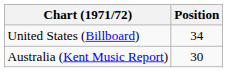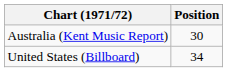 <table class="wikitable">
 <tr>
 <th>Chart (1971/72)</th>
 <th>Position</th>
 </tr>
 <tr>
+<td>Australia (<a href='#'>Kent Music Report</a>)</td>
+<td align="center">30</td>
+</tr>
+<tr>
 <td>United States (<a href='#'>Billboard</a>)</td>
 <td align="center">34</td>
 </tr>
-<tr>
-<td>Australia (<a href='#'>Kent Music Report</a>)</td>
-<td align="center">30</td>
-</tr>
 </table>
